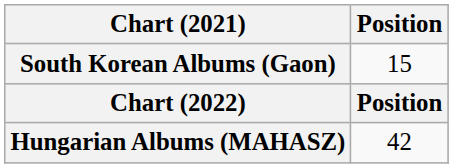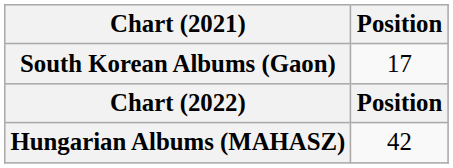 <table class="wikitable plainrowheaders" style="text-align:center">
 <tr>
 <th scope="col">Chart (2021)</th>
 <th scope="col">Position</th>
 </tr>
 <tr>
 <th scope="row">South Korean Albums (Gaon)</th>
-<td>15</td>
+<td>17</td>
 </tr>
 <tr>
 <th scope="col">Chart (2022)</th>
 <th scope="col">Position</th>
 </tr>
 <tr>
 <th scope="row">Hungarian Albums (MAHASZ)</th>
 <td>42</td>
 </tr>
 </table>
